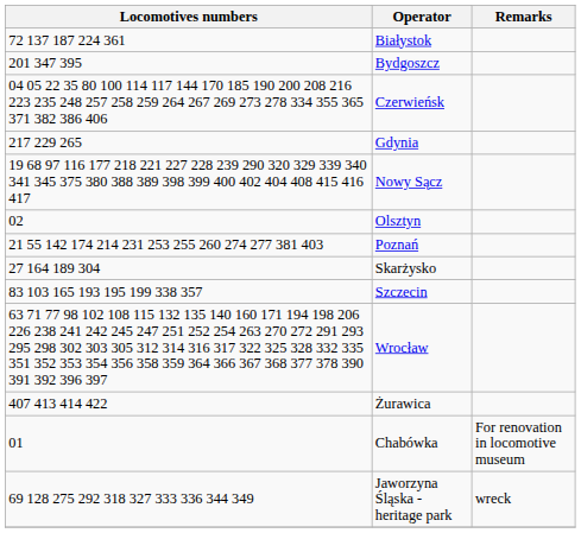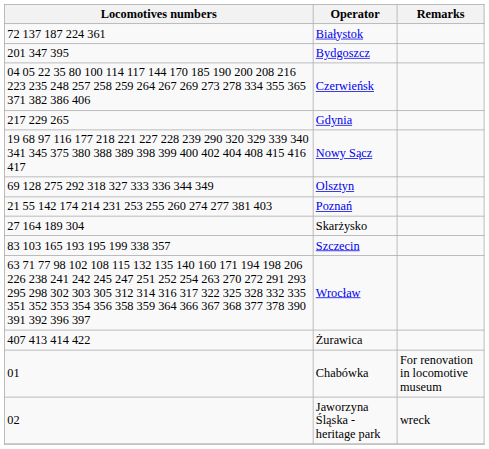 <table class="wikitable" style="margin:1em auto;">
 <tr>
 <th><strong>Locomotives numbers</strong></th>
 <th><strong>Operator</strong></th>
 <th><strong>Remarks</strong></th>
 </tr>
 <tr>
 <td>72 137 187 224 361</td>
 <td><a href='#'>Białystok</a></td>
 <td></td>
 </tr>
 <tr>
 <td>201 347 395</td>
 <td><a href='#'>Bydgoszcz</a></td>
 <td></td>
 </tr>
 <tr>
 <td>04 05 22 35 80 100 114 117 144 170 185 190 200 208 216 223 235 248 257 258 259 264 267 269 273 278 334 355 365 371 382 386 406</td>
 <td><a href='#'>Czerwieńsk</a></td>
 <td></td>
 </tr>
 <tr>
 <td>217 229 265</td>
 <td><a href='#'>Gdynia</a></td>
 <td></td>
 </tr>
 <tr>
 <td>19 68 97 116 177 218 221 227 228 239 290 320 329 339 340 341 345 375 380 388 389 398 399 400 402 404 408 415 416 417</td>
 <td><a href='#'>Nowy Sącz</a></td>
 <td></td>
 </tr>
 <tr>
-<td>02</td>
+<td>69 128 275 292 318 327 333 336 344 349</td>
 <td><a href='#'>Olsztyn</a></td>
 <td></td>
 </tr>
 <tr>
 <td>21 55 142 174 214 231 253 255 260 274 277 381 403</td>
 <td><a href='#'>Poznań</a></td>
 <td></td>
 </tr>
 <tr>
 <td>27 164 189 304</td>
 <td>Skarżysko</td>
 <td></td>
 </tr>
 <tr>
 <td>83 103 165 193 195 199 338 357</td>
 <td><a href='#'>Szczecin</a></td>
 <td></td>
 </tr>
 <tr>
 <td>63 71 77 98 102 108 115 132 135 140 160 171 194 198 206 226 238 241 242 245 247 251 252 254 263 270 272 291 293 295 298 302 303 305 312 314 316 317 322 325 328 332 335 351 352 353 354 356 358 359 364 366 367 368 377 378 390 391 392 396 397</td>
 <td><a href='#'>Wrocław</a></td>
 <td></td>
 </tr>
 <tr>
 <td>407 413 414 422</td>
 <td>Żurawica</td>
 <td></td>
 </tr>
 <tr>
 <td>01</td>
 <td>Chabówka</td>
 <td>For renovation in locomotive museum</td>
 </tr>
 <tr>
-<td>69 128 275 292 318 327 333 336 344 349</td>
+<td>02</td>
 <td>Jaworzyna Śląska - heritage park</td>
 <td>wreck</td>
 </tr>
 <tr>
 </tr>
 </table>
